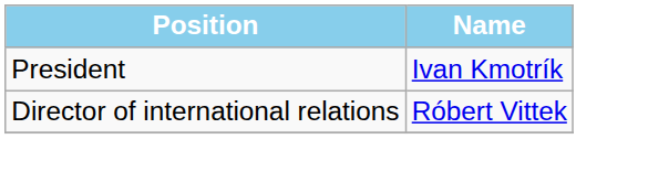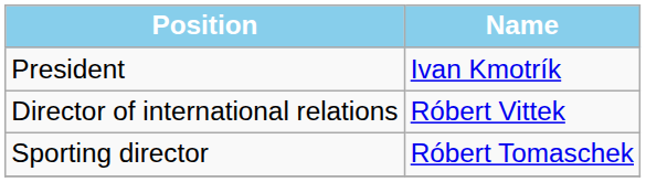 <table class=wikitable>
 <tr>
 <th style="color:#FFFFFF; background:#87CEEB;">Position</th>
 <th style="color:#FFFFFF; background:#87CEEB;">Name</th>
 </tr>
 <tr>
 <td>President</td>
 <td> <a href='#'>Ivan Kmotrík</a></td>
 </tr>
 <tr>
 <td>Director of international relations</td>
 <td> <a href='#'>Róbert Vittek</a></td>
 </tr>
 <tr>
+<td>Sporting director</td>
+<td> <a href='#'>Róbert Tomaschek</a></td>
+</tr>
+<tr>
 </tr>
 </table>
